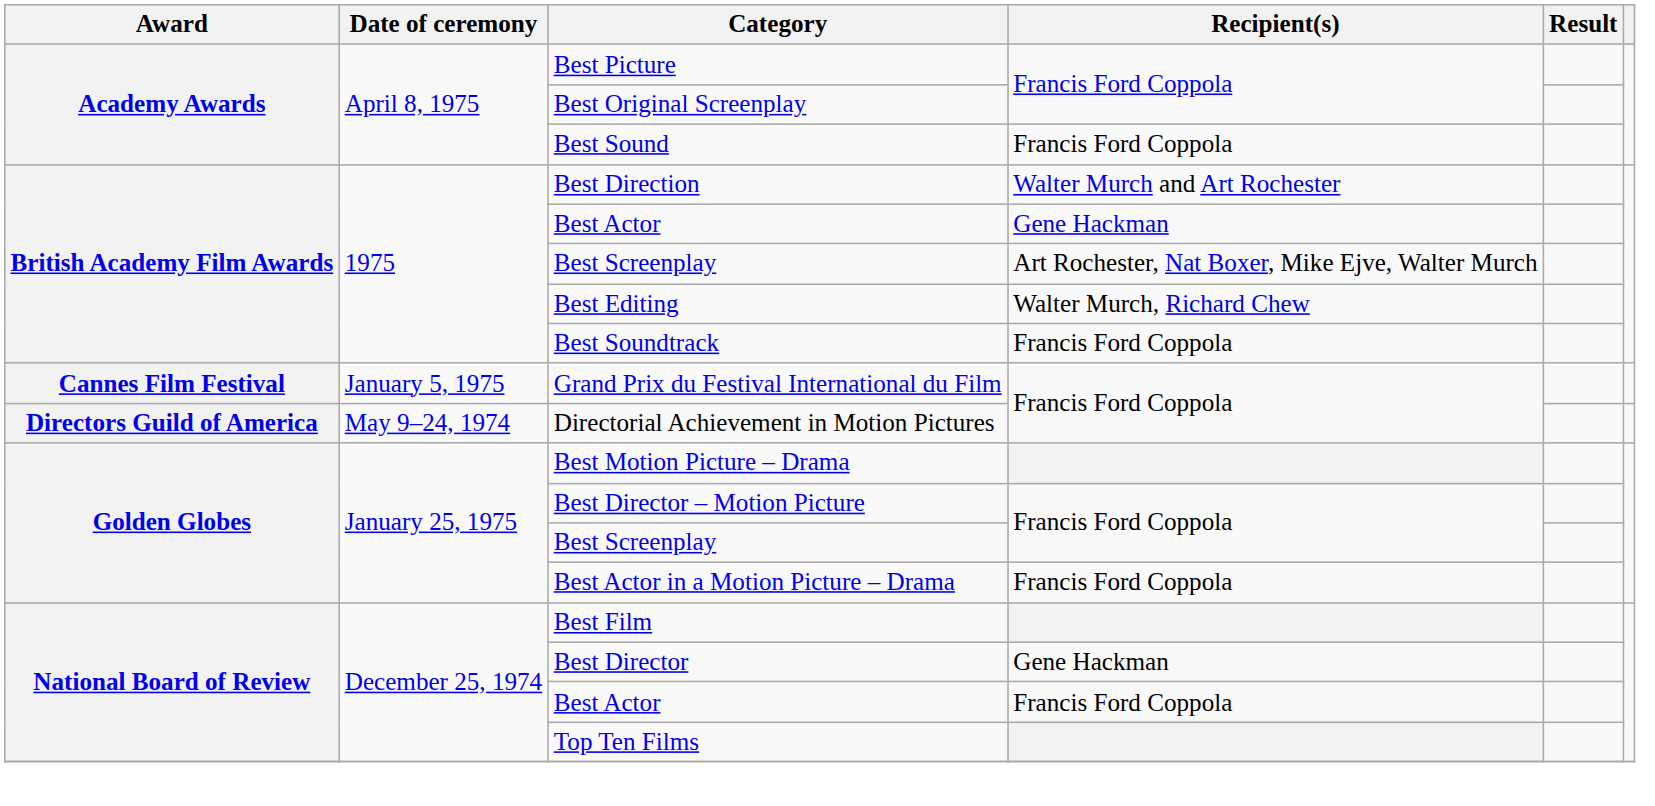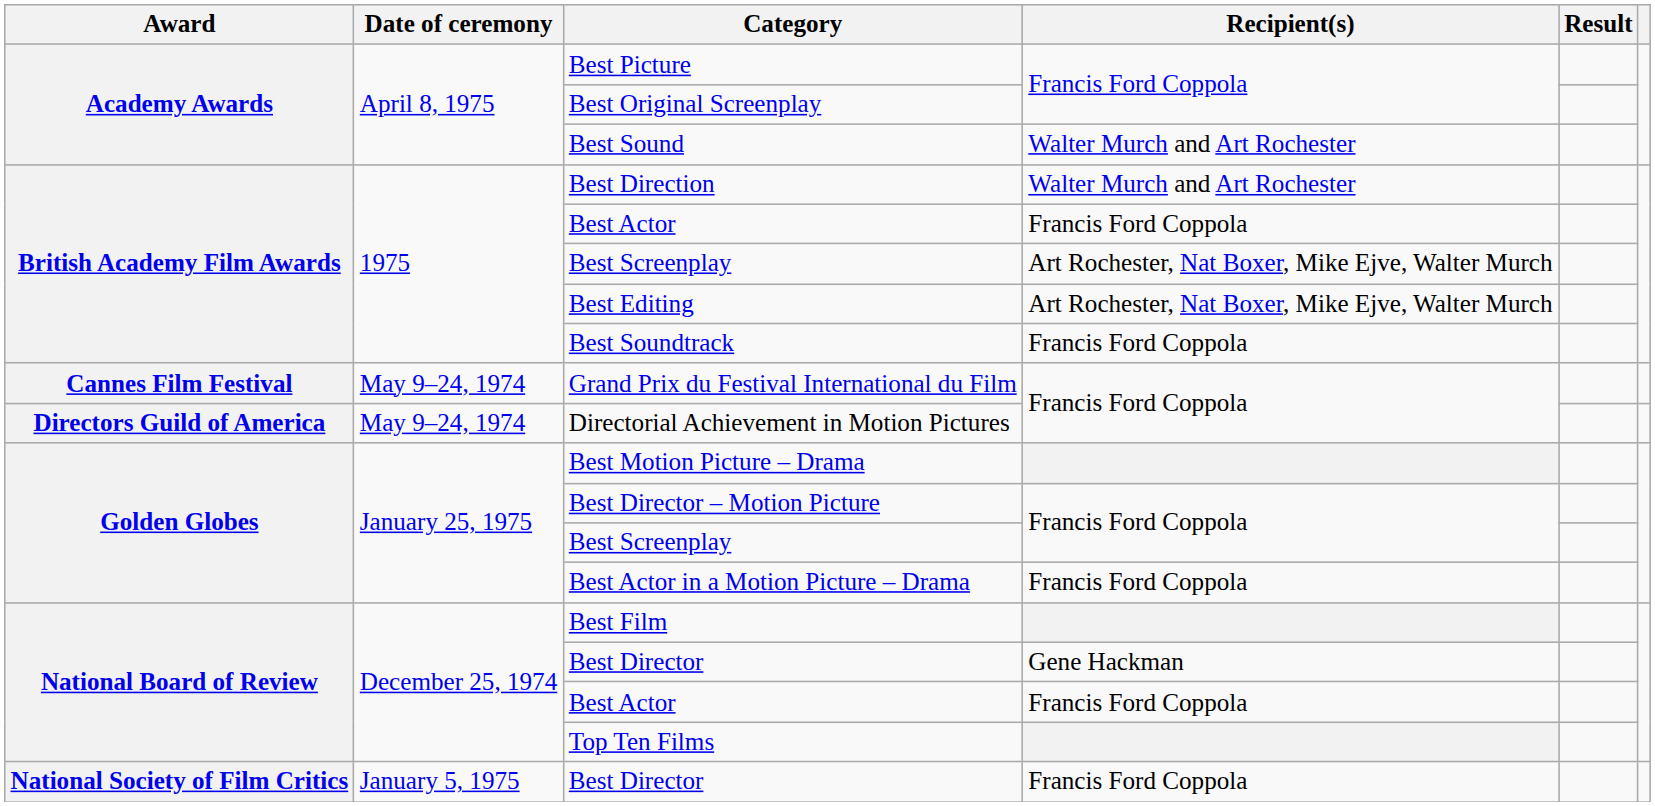 <table class="wikitable plainrowheaders sortable">
 <tr>
 <th scope="col">Award</th>
 <th scope="col">Date of ceremony</th>
 <th scope="col">Category</th>
 <th scope="col">Recipient(s)</th>
 <th scope="col">Result</th>
 <th scope="col" class="unsortable"></th>
 </tr>
 <tr>
 <th scope="row" rowspan=3><a href='#'>Academy Awards</a></th>
 <td rowspan="3"><a href='#'>April 8, 1975</a></td>
 <td><a href='#'>Best Picture</a></td>
 <td rowspan="2"><a href='#'>Francis Ford Coppola</a></td>
 <td></td>
 <td align="center" rowspan="3"></td>
 </tr>
 <tr>
 <td><a href='#'>Best Original Screenplay</a></td>
 <td></td>
 </tr>
 <tr>
 <td><a href='#'>Best Sound</a></td>
-<td>Francis Ford Coppola</td>
+<td><a href='#'>Walter Murch</a> and <a href='#'>Art Rochester</a></td>
 <td></td>
 </tr>
 <tr>
 <th scope="row" rowspan=5><a href='#'>British Academy Film Awards</a></th>
 <td rowspan="5"><a href='#'>1975</a></td>
 <td><a href='#'>Best Direction</a></td>
 <td><a href='#'>Walter Murch</a> and <a href='#'>Art Rochester</a></td>
 <td></td>
 <td align="center" rowspan="5"></td>
 </tr>
 <tr>
 <td><a href='#'>Best Actor</a></td>
-<td><a href='#'>Gene Hackman</a></td>
+<td>Francis Ford Coppola</td>
 <td></td>
 </tr>
 <tr>
 <td><a href='#'>Best Screenplay</a></td>
 <td>Art Rochester, <a href='#'>Nat Boxer</a>, Mike Ejve, Walter Murch</td>
 <td></td>
 </tr>
 <tr>
 <td><a href='#'>Best Editing</a></td>
-<td>Walter Murch, <a href='#'>Richard Chew</a></td>
+<td>Art Rochester, <a href='#'>Nat Boxer</a>, Mike Ejve, Walter Murch</td>
 <td></td>
 </tr>
 <tr>
 <td><a href='#'>Best Soundtrack</a></td>
 <td>Francis Ford Coppola</td>
 <td></td>
 </tr>
 <tr>
 <th scope="row"><a href='#'>Cannes Film Festival</a></th>
-<td rowspan="1"><a href='#'>January 5, 1975</a></td>
+<td rowspan="1"><a href='#'>May 9–24, 1974</a></td>
 <td><a href='#'>Grand Prix du Festival International du Film</a></td>
 <td rowspan="2">Francis Ford Coppola</td>
 <td></td>
 <td align="center"></td>
 </tr>
 <tr>
 <th scope="row"><a href='#'>Directors Guild of America</a></th>
 <td rowspan="1"><a href='#'>May 9–24, 1974</a></td>
 <td>Directorial Achievement in Motion Pictures</td>
 <td></td>
 <td align="center"></td>
 </tr>
 <tr>
 <th scope="row" rowspan=4><a href='#'>Golden Globes</a></th>
 <td rowspan="4"><a href='#'>January 25, 1975</a></td>
 <td><a href='#'>Best Motion Picture – Drama</a></td>
 <th></th>
 <td></td>
 <td align="center" rowspan="4"></td>
 </tr>
 <tr>
 <td><a href='#'>Best Director – Motion Picture</a></td>
 <td rowspan="2">Francis Ford Coppola</td>
 <td></td>
 </tr>
 <tr>
 <td><a href='#'>Best Screenplay</a></td>
 <td></td>
 </tr>
 <tr>
 <td><a href='#'>Best Actor in a Motion Picture – Drama</a></td>
 <td>Francis Ford Coppola</td>
 <td></td>
 </tr>
 <tr>
 <th scope="row" rowspan=4><a href='#'>National Board of Review</a></th>
 <td rowspan="4"><a href='#'>December 25, 1974</a></td>
 <td><a href='#'>Best Film</a></td>
 <th></th>
 <td></td>
 <td align="center" rowspan="4"></td>
 </tr>
 <tr>
 <td><a href='#'>Best Director</a></td>
 <td>Gene Hackman</td>
 <td></td>
 </tr>
 <tr>
 <td><a href='#'>Best Actor</a></td>
 <td>Francis Ford Coppola</td>
 <td></td>
 </tr>
 <tr>
 <td><a href='#'>Top Ten Films</a></td>
 <th></th>
 <td></td>
 </tr>
 <tr>
+<th scope="row"><a href='#'>National Society of Film Critics</a></th>
+<td rowspan="1"><a href='#'>January 5, 1975</a></td>
+<td><a href='#'>Best Director</a></td>
+<td>Francis Ford Coppola</td>
+<td></td>
+<td align="center"></td>
+</tr>
+<tr>
 </tr>
 </table>
